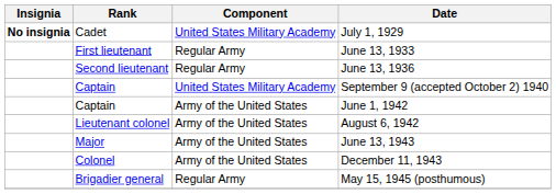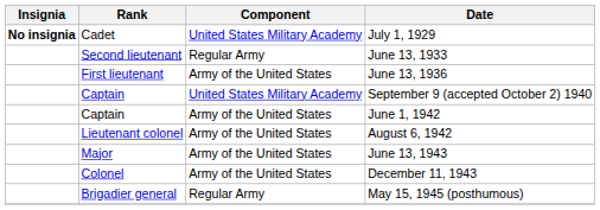 <table class="wikitable" style="background:white">
 <tr>
 <th>Insignia</th>
 <th>Rank</th>
 <th>Component</th>
 <th>Date</th>
 </tr>
 <tr>
 <td align="center"><strong>No insignia</strong></td>
 <td>Cadet</td>
 <td><a href='#'>United States Military Academy</a></td>
 <td>July 1, 1929</td>
 </tr>
 <tr>
 <td align="center"></td>
-<td><a href='#'>First lieutenant</a></td>
+<td><a href='#'>Second lieutenant</a></td>
 <td>Regular Army</td>
 <td>June 13, 1933</td>
 </tr>
 <tr>
 <td align="center"></td>
-<td><a href='#'>Second lieutenant</a></td>
-<td>Regular Army</td>
+<td><a href='#'>First lieutenant</a></td>
+<td>Army of the United States</td>
 <td>June 13, 1936</td>
 </tr>
 <tr>
 <td align="center"></td>
 <td><a href='#'>Captain</a></td>
 <td><a href='#'>United States Military Academy</a></td>
 <td>September 9 (accepted October 2) 1940</td>
 </tr>
 <tr>
 <td align="center"></td>
 <td>Captain</td>
 <td>Army of the United States</td>
 <td>June 1, 1942</td>
 </tr>
 <tr>
 <td align="center"></td>
 <td><a href='#'>Lieutenant colonel</a></td>
 <td>Army of the United States</td>
 <td>August 6, 1942</td>
 </tr>
 <tr>
 <td align="center"></td>
 <td><a href='#'>Major</a></td>
 <td>Army of the United States</td>
 <td>June 13, 1943</td>
 </tr>
 <tr>
 <td align="center"></td>
 <td><a href='#'>Colonel</a></td>
 <td>Army of the United States</td>
 <td>December 11, 1943</td>
 </tr>
 <tr>
 <td align="center"></td>
 <td><a href='#'>Brigadier general</a></td>
 <td>Regular Army</td>
 <td>May 15, 1945 (posthumous)</td>
 </tr>
 <tr>
 </tr>
 </table>
